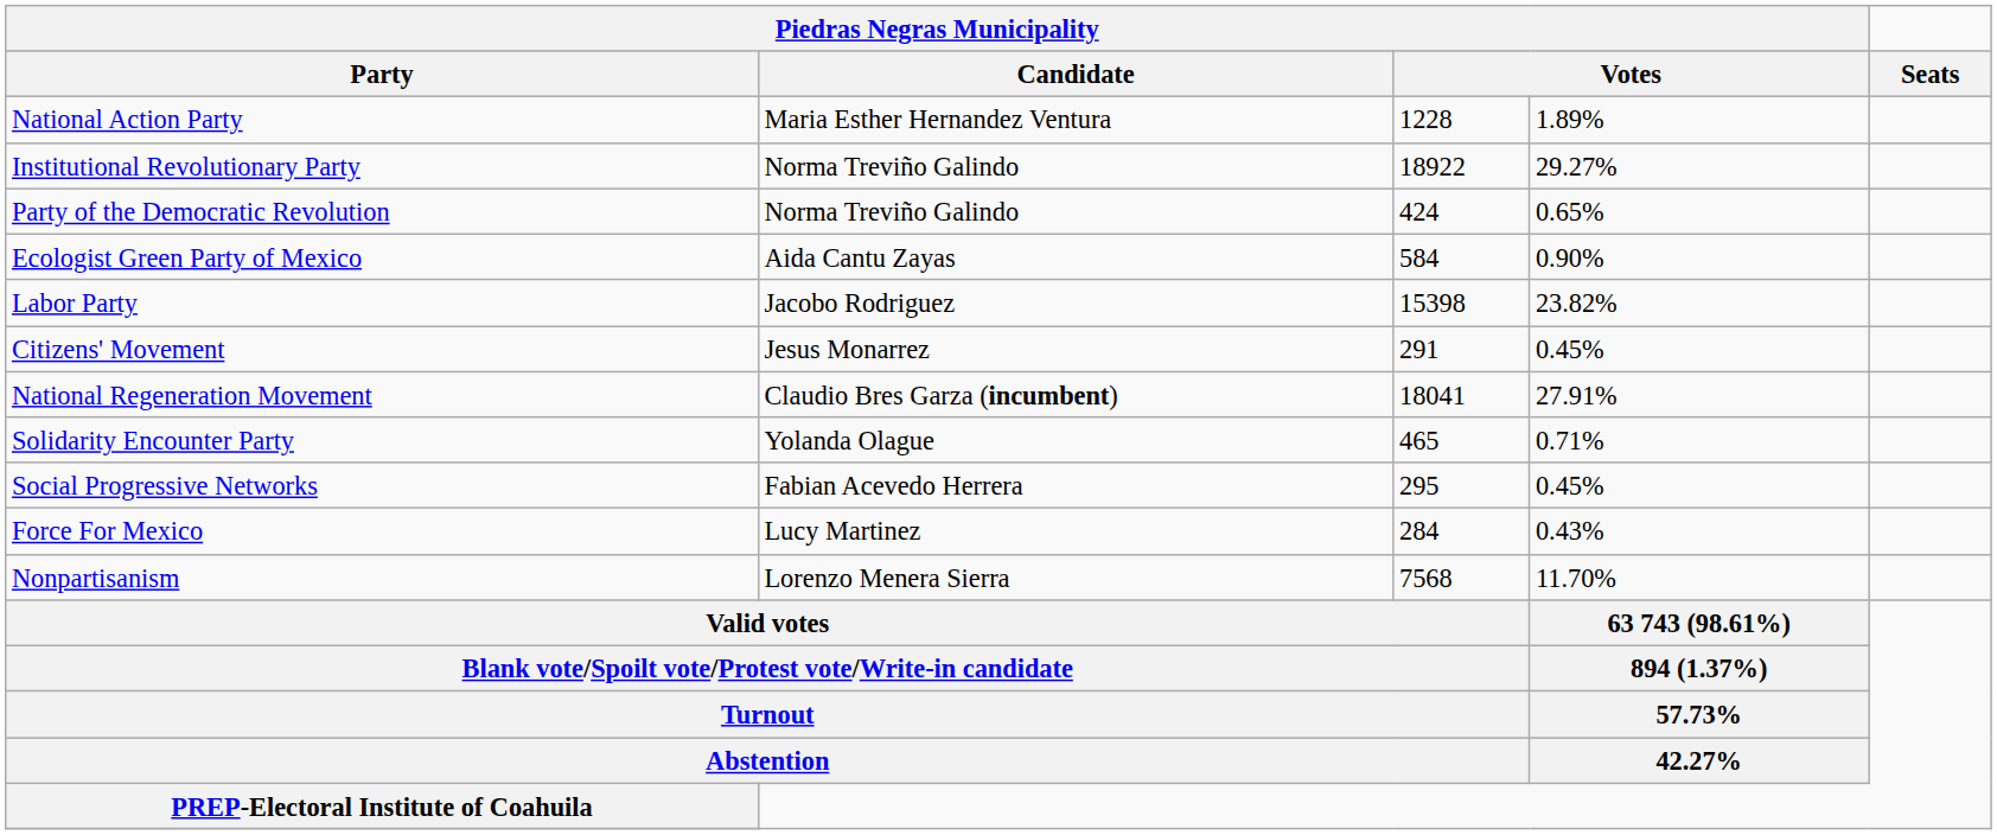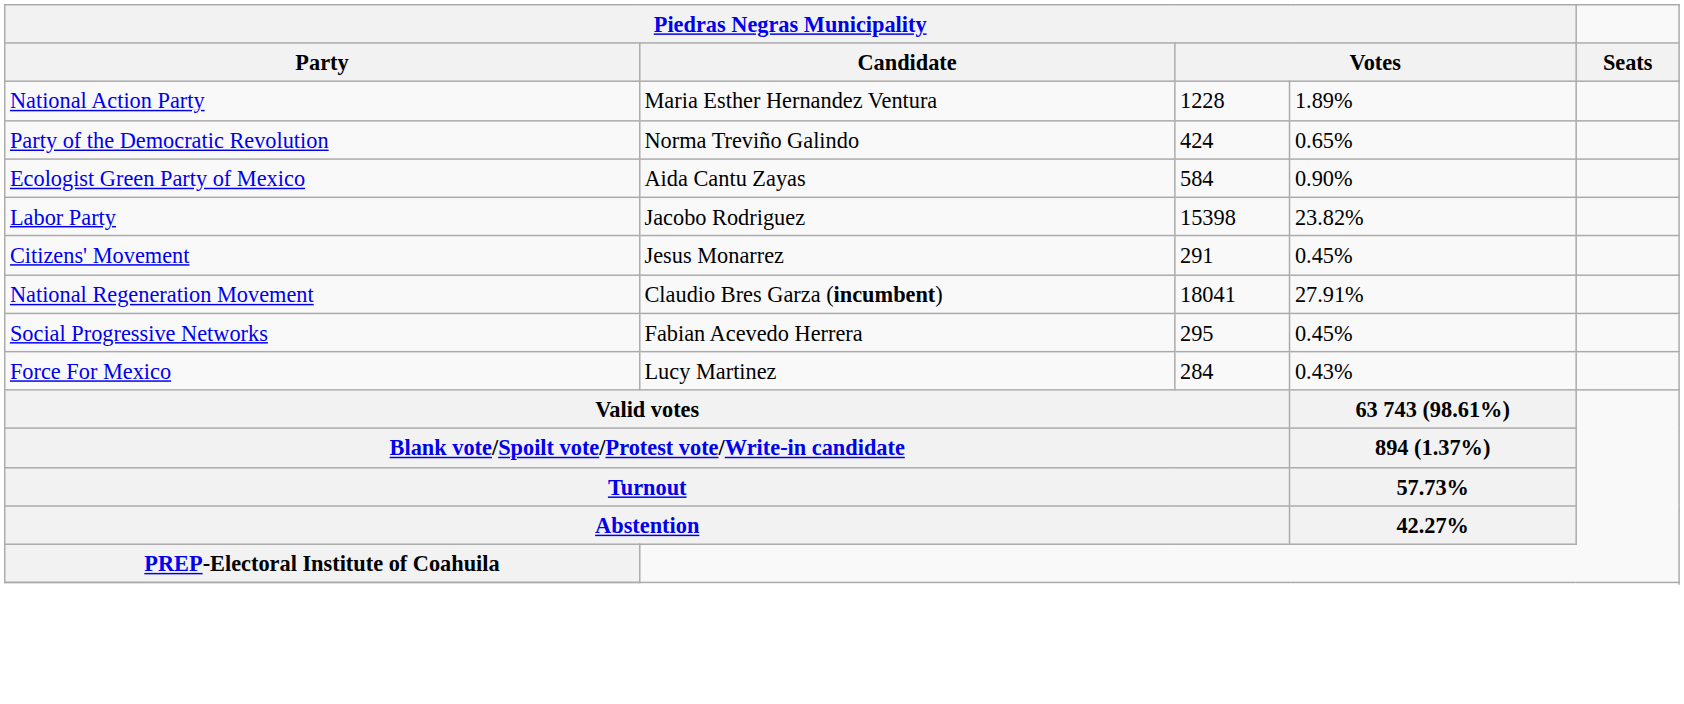 <table class="wikitable collapsible collapsed" style="font-size:95%; width:72%; line-height:126%; margin-bottom:0">
 <tr>
 <th Colspan = 4><strong><a href='#'>Piedras Negras Municipality</a></strong></th>
 </tr>
 <tr style="background:#efefef;">
 <th Colspan = 1><strong>Party</strong></th>
 <th Colspan = 1><strong>Candidate</strong></th>
 <th Colspan = 2><strong>Votes</strong></th>
 <th Colspan = 1><strong>Seats</strong></th>
 </tr>
 <tr>
 <td> <a href='#'>National Action Party</a></td>
 <td>Maria Esther Hernandez Ventura</td>
 <td>1228</td>
 <td>1.89%</td>
-<td></td>
-</tr>
-<tr>
-<td> <a href='#'>Institutional Revolutionary Party</a></td>
-<td>Norma Treviño Galindo</td>
-<td>18922</td>
-<td>29.27%</td>
 <td></td>
 </tr>
 <tr>
 <td> <a href='#'>Party of the Democratic Revolution</a></td>
 <td>Norma Treviño Galindo</td>
 <td>424</td>
 <td>0.65%</td>
 <td></td>
 </tr>
 <tr>
 <td> <a href='#'>Ecologist Green Party of Mexico</a></td>
 <td>Aida Cantu Zayas</td>
 <td>584</td>
 <td>0.90%</td>
 <td></td>
 </tr>
 <tr>
 <td> <a href='#'>Labor Party</a></td>
 <td>Jacobo Rodriguez</td>
 <td>15398</td>
 <td>23.82%</td>
 <td></td>
 </tr>
 <tr>
 <td> <a href='#'>Citizens' Movement</a></td>
 <td>Jesus Monarrez</td>
 <td>291</td>
 <td>0.45%</td>
 <td></td>
 </tr>
 <tr>
 <td> <a href='#'>National Regeneration Movement</a></td>
 <td>Claudio Bres Garza (<strong>incumbent</strong>)</td>
 <td>18041</td>
 <td>27.91%</td>
 <td></td>
 </tr>
 <tr>
-<td> <a href='#'>Solidarity Encounter Party</a></td>
-<td>Yolanda Olague</td>
-<td>465</td>
-<td>0.71%</td>
-<td></td>
-</tr>
-<tr>
 <td> <a href='#'>Social Progressive Networks</a></td>
 <td>Fabian Acevedo Herrera</td>
 <td>295</td>
 <td>0.45%</td>
 <td></td>
 </tr>
 <tr>
 <td><a href='#'>Force For Mexico</a></td>
 <td>Lucy Martinez</td>
 <td>284</td>
 <td>0.43%</td>
-<td></td>
-</tr>
-<tr>
-<td><a href='#'>Nonpartisanism</a></td>
-<td>Lorenzo Menera Sierra</td>
-<td>7568</td>
-<td>11.70%</td>
 <td></td>
 </tr>
 <tr>
 <th Colspan = 3><strong>Valid votes</strong></th>
 <th>63 743 (98.61%)</th>
 </tr>
 <tr>
 <th Colspan = 3><strong><a href='#'>Blank vote</a>/<a href='#'>Spoilt vote</a>/<a href='#'>Protest vote</a>/<a href='#'>Write-in candidate</a></strong></th>
 <th>894 (1.37%)</th>
 </tr>
 <tr>
 <th Colspan = 3><strong><a href='#'>Turnout</a></strong></th>
 <th>57.73%</th>
 </tr>
 <tr>
 <th Colspan = 3><strong><a href='#'>Abstention</a></strong></th>
 <th>42.27%</th>
 </tr>
 <tr>
 <th Colspan =><a href='#'>PREP</a>-Electoral Institute of Coahuila </th>
 </tr>
 <tr>
 </tr>
 </table>
